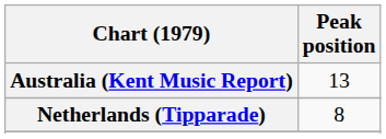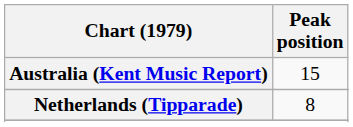 <table class="wikitable sortable plainrowheaders" style="text-align:center;">
 <tr>
 <th>Chart (1979)</th>
 <th>Peak<br>position</th>
 </tr>
 <tr>
 <th scope="row">Australia (<a href='#'>Kent Music Report</a>)</th>
-<td>13</td>
+<td>15</td>
 </tr>
 <tr>
 </tr>
 <tr>
 </tr>
 <tr>
 </tr>
 <tr>
 <th scope="row">Netherlands (<a href='#'>Tipparade</a>)</th>
 <td>8</td>
 </tr>
 <tr>
 </tr>
 <tr>
 </tr>
 <tr>
 </tr>
 </table>
